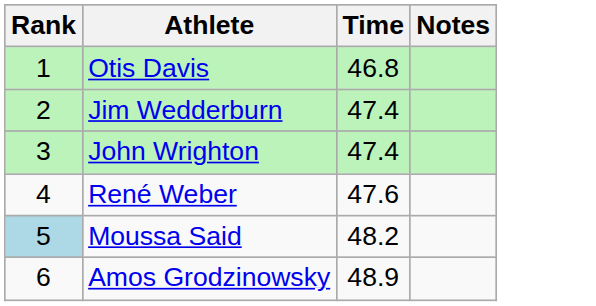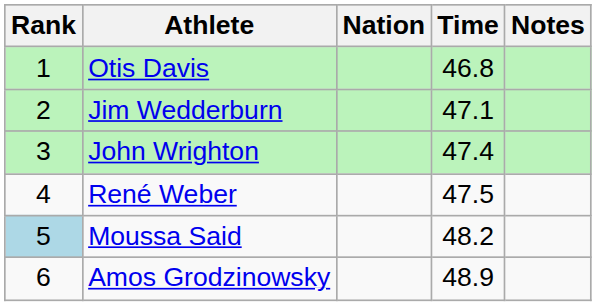 <table class="wikitable sortable" style="text-align:center">
 <tr>
 <th>Rank</th>
 <th>Athlete</th>
+<th>Nation</th>
 <th>Time</th>
 <th>Notes</th>
 </tr>
 <tr bgcolor=bbf3bb>
 <td>1</td>
 <td align=left><a href='#'>Otis Davis</a></td>
+<td align=left></td>
 <td>46.8</td>
 <td></td>
 </tr>
 <tr align=center bgcolor=bbf3bb>
 <td>2</td>
 <td align=left><a href='#'>Jim Wedderburn</a></td>
-<td>47.4</td>
+<td align=left></td>
+<td>47.1</td>
 <td></td>
 </tr>
 <tr align=center bgcolor=bbf3bb>
 <td>3</td>
 <td align=left><a href='#'>John Wrighton</a></td>
+<td align=left></td>
 <td>47.4</td>
 <td></td>
 </tr>
 <tr align=center>
 <td>4</td>
 <td align=left><a href='#'>René Weber</a></td>
-<td>47.6</td>
+<td align=left></td>
+<td>47.5</td>
 <td></td>
 </tr>
 <tr align=center>
 <td style="background: lightblue;">5</td>
 <td align=left><a href='#'>Moussa Said</a></td>
+<td align=left></td>
 <td>48.2</td>
 <td></td>
 </tr>
 <tr align=center>
 <td>6</td>
 <td align=left><a href='#'>Amos Grodzinowsky</a></td>
+<td align=left></td>
 <td>48.9</td>
 <td></td>
 </tr>
 </table>
